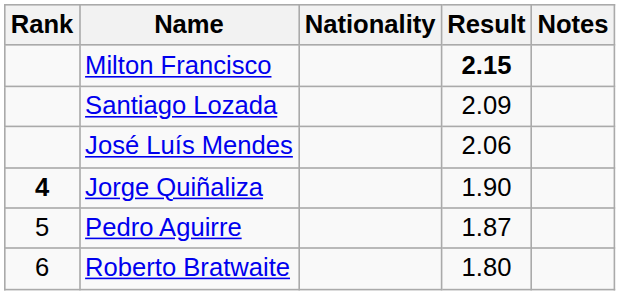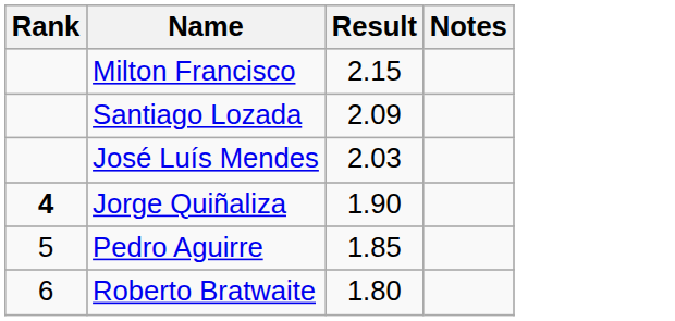 <table class="wikitable sortable" style="text-align:center">
 <tr>
 <th>Rank</th>
 <th>Name</th>
-<th>Nationality</th>
 <th>Result</th>
 <th>Notes</th>
 </tr>
 <tr>
 <td></td>
 <td align=left><a href='#'>Milton Francisco</a></td>
-<td align=left></td>
-<td><strong>2.15</strong></td>
+<td>2.15</td>
 <td></td>
 </tr>
 <tr>
 <td></td>
 <td align=left><a href='#'>Santiago Lozada</a></td>
-<td align=left></td>
 <td>2.09</td>
 <td></td>
 </tr>
 <tr>
 <td></td>
 <td align=left><a href='#'>José Luís Mendes</a></td>
-<td align=left></td>
-<td>2.06</td>
+<td>2.03</td>
 <td></td>
 </tr>
 <tr>
 <td><strong>4</strong></td>
 <td align=left><a href='#'>Jorge Quiñaliza</a></td>
-<td align=left></td>
 <td>1.90</td>
 <td></td>
 </tr>
 <tr>
 <td>5</td>
 <td align=left><a href='#'>Pedro Aguirre</a></td>
-<td align=left></td>
-<td>1.87</td>
+<td>1.85</td>
 <td></td>
 </tr>
 <tr>
 <td>6</td>
 <td align=left><a href='#'>Roberto Bratwaite</a></td>
-<td align=left></td>
 <td>1.80</td>
 <td></td>
 </tr>
 </table>
